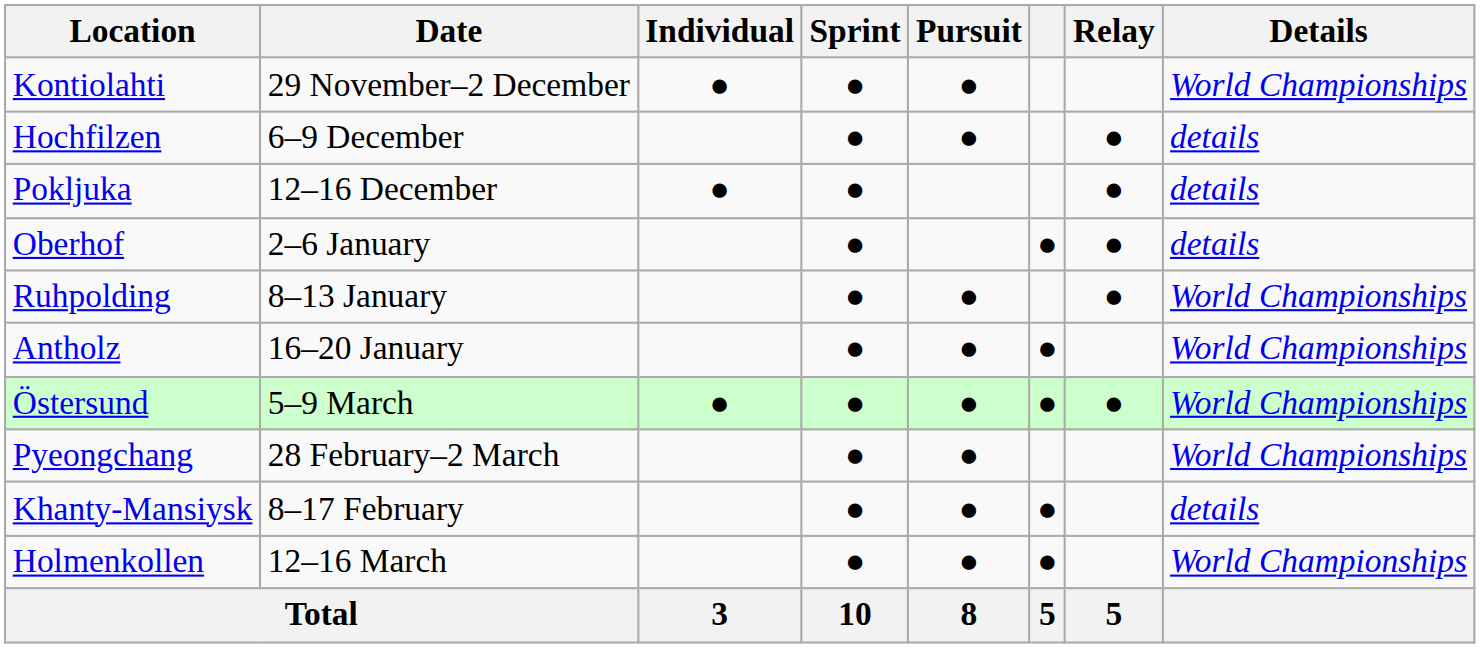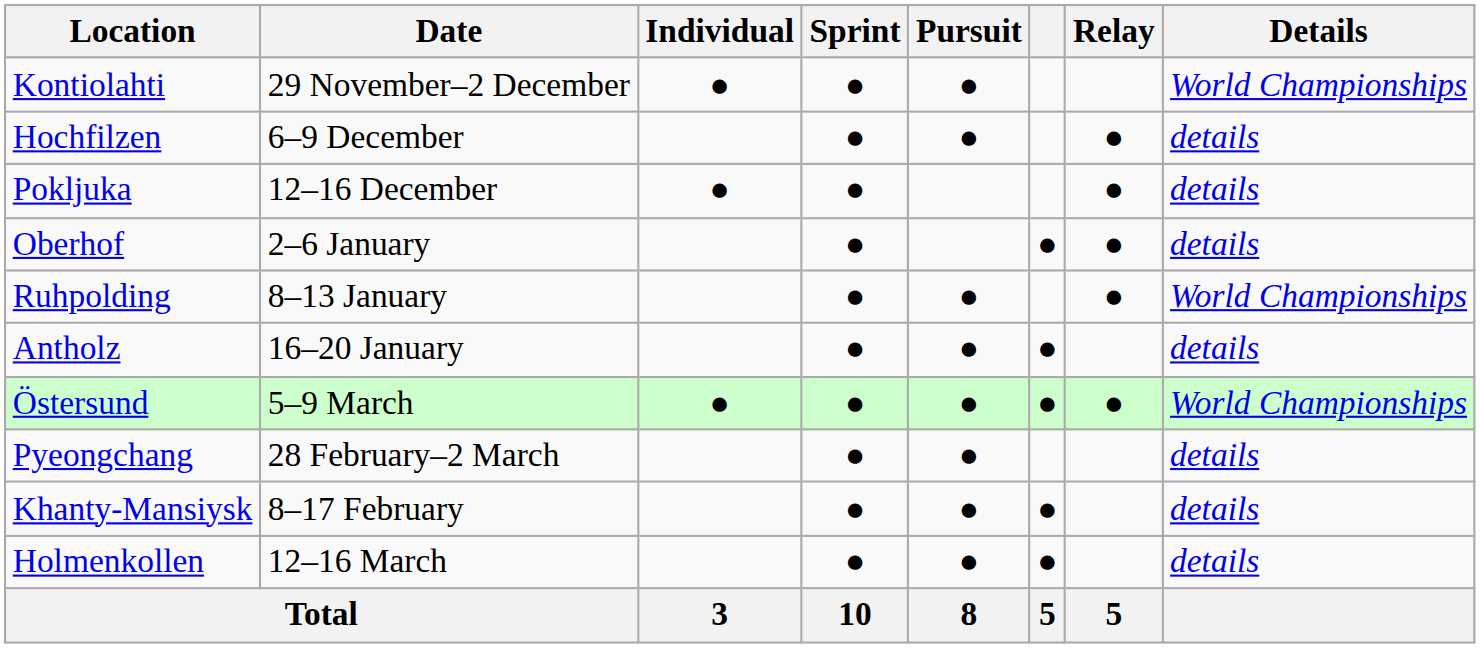 <table class="wikitable" border="1">
 <tr>
 <th>Location</th>
 <th>Date</th>
 <th>Individual</th>
 <th>Sprint</th>
 <th>Pursuit</th>
 <th></th>
 <th>Relay</th>
 <th>Details</th>
 </tr>
 <tr align=center>
 <td align=left> <a href='#'>Kontiolahti</a></td>
 <td align=left>29 November–2 December</td>
 <td>●</td>
 <td>●</td>
 <td>●</td>
 <td></td>
 <td></td>
 <td align=left><a href='#'><em>World Championships</em></a></td>
 </tr>
 <tr align=center>
 <td align=left> <a href='#'>Hochfilzen</a></td>
 <td align=left>6–9 December</td>
 <td></td>
 <td>●</td>
 <td>●</td>
 <td></td>
 <td>●</td>
 <td align=left><a href='#'><em>details</em></a></td>
 </tr>
 <tr align=center>
 <td align=left> <a href='#'>Pokljuka</a></td>
 <td align=left>12–16 December</td>
 <td>●</td>
 <td>●</td>
 <td></td>
 <td></td>
 <td>●</td>
 <td align=left><a href='#'><em>details</em></a></td>
 </tr>
 <tr align=center>
 <td align=left> <a href='#'>Oberhof</a></td>
 <td align=left>2–6 January</td>
 <td></td>
 <td>●</td>
 <td></td>
 <td>●</td>
 <td>●</td>
 <td align=left><a href='#'><em>details</em></a></td>
 </tr>
 <tr align=center>
 <td align=left> <a href='#'>Ruhpolding</a></td>
 <td align=left>8–13 January</td>
 <td></td>
 <td>●</td>
 <td>●</td>
 <td></td>
 <td>●</td>
 <td align=left><a href='#'><em>World Championships</em></a></td>
 </tr>
 <tr align=center>
 <td align=left> <a href='#'>Antholz</a></td>
 <td align=left>16–20 January</td>
 <td></td>
 <td>●</td>
 <td>●</td>
 <td>●</td>
 <td></td>
-<td align=left><a href='#'><em>World Championships</em></a></td>
+<td align=left><a href='#'><em>details</em></a></td>
 </tr>
 <tr align=center  style="background:#ccffcc">
 <td align=left> <a href='#'>Östersund</a></td>
 <td align=left>5–9 March</td>
 <td>●</td>
 <td>●</td>
 <td>●</td>
 <td>●</td>
 <td>●</td>
 <td align=left><a href='#'><em>World Championships</em></a></td>
 </tr>
 <tr align=center>
 <td align=left> <a href='#'>Pyeongchang</a></td>
 <td align=left>28 February–2 March</td>
 <td></td>
 <td>●</td>
 <td>●</td>
 <td></td>
 <td></td>
-<td align=left><a href='#'><em>World Championships</em></a></td>
+<td align=left><a href='#'><em>details</em></a></td>
 </tr>
 <tr align=center>
 <td align=left> <a href='#'>Khanty-Mansiysk</a></td>
 <td align=left>8–17 February</td>
 <td></td>
 <td>●</td>
 <td>●</td>
 <td>●</td>
 <td></td>
 <td align=left><a href='#'><em>details</em></a></td>
 </tr>
 <tr align=center>
 <td align=left> <a href='#'>Holmenkollen</a></td>
 <td align=left>12–16 March</td>
 <td></td>
 <td>●</td>
 <td>●</td>
 <td>●</td>
 <td></td>
-<td align=left><a href='#'><em>World Championships</em></a></td>
+<td align=left><a href='#'><em>details</em></a></td>
 </tr>
 <tr align=center>
 <th colspan="2">Total</th>
 <th>3</th>
 <th>10</th>
 <th>8</th>
 <th>5</th>
 <th>5</th>
 <th></th>
 </tr>
 </table>
